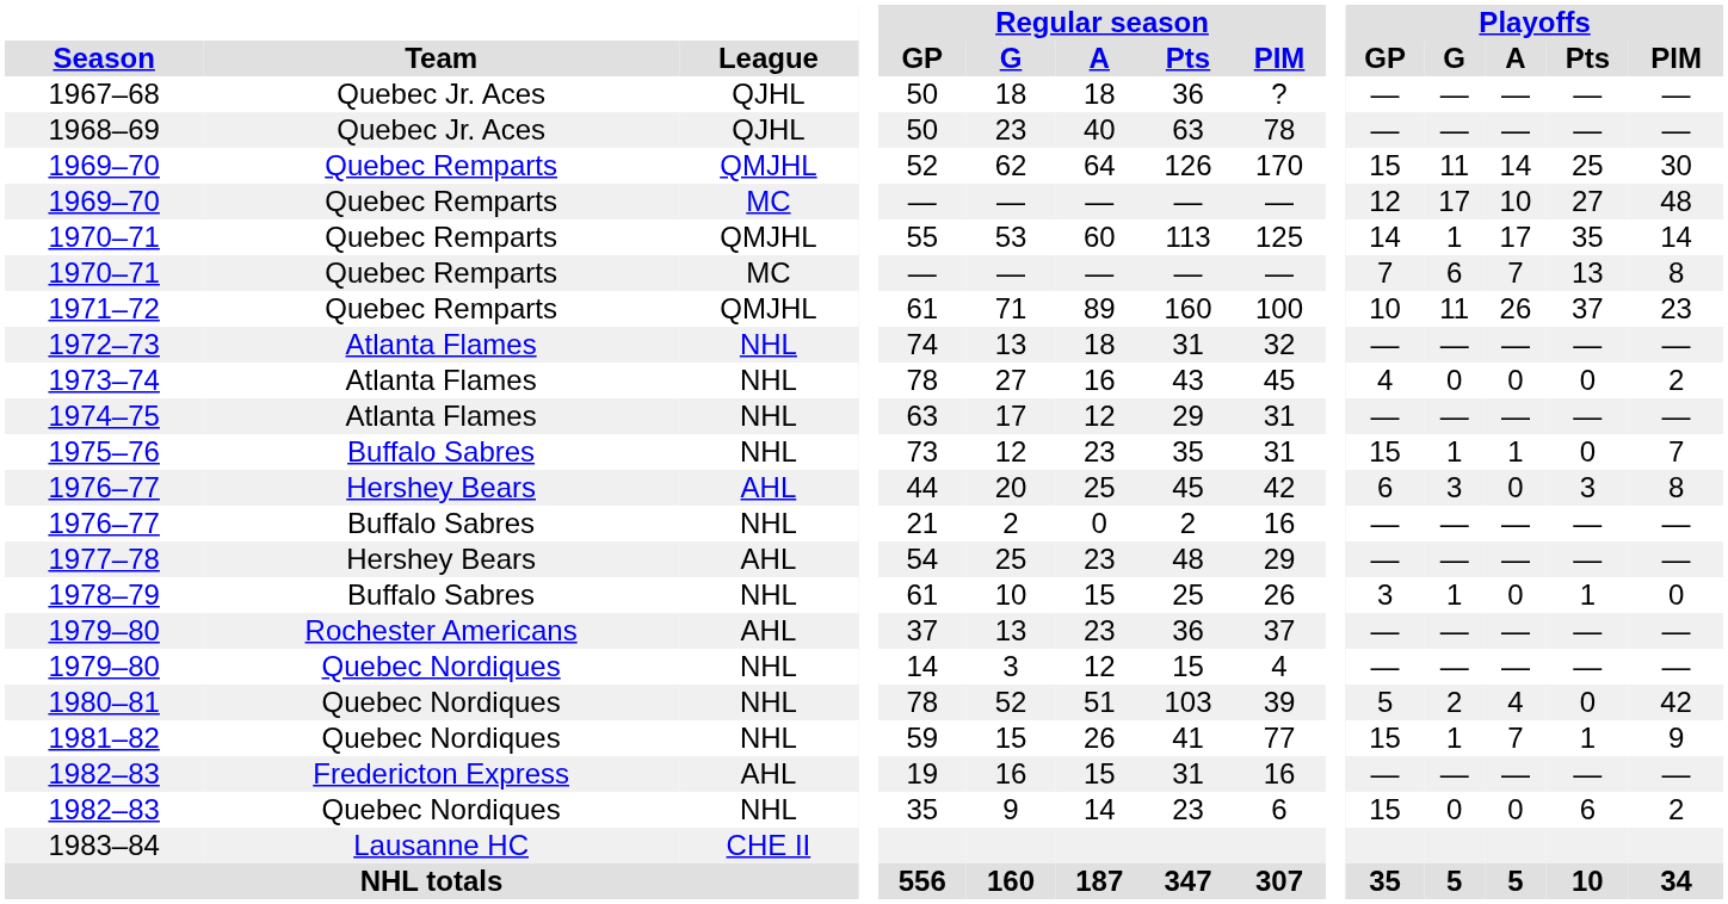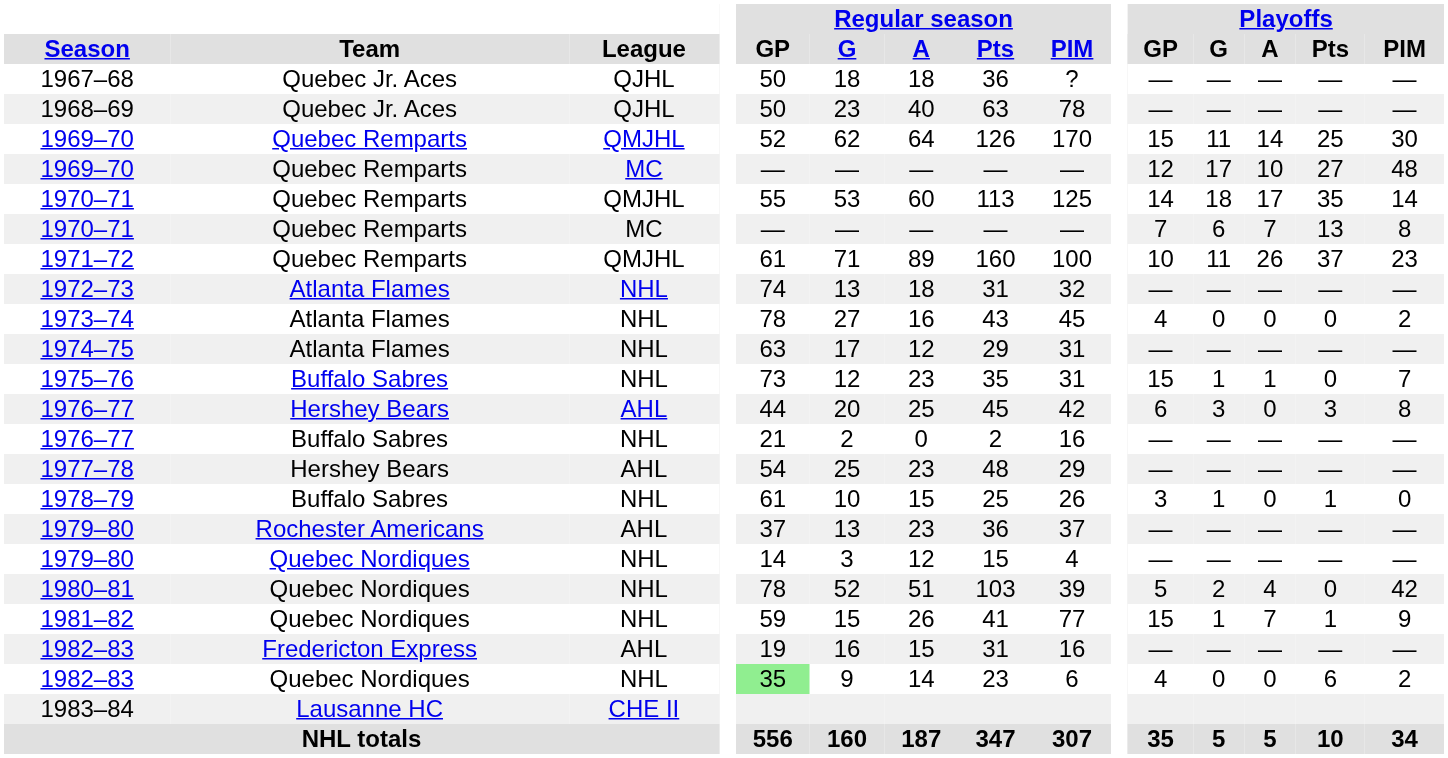 <table border="0" cellpadding="1" cellspacing="0" style="text-align:center; width:60em">
 <tr bgcolor="#e0e0e0">
 <th colspan="3" bgcolor="#ffffff"> </th>
 <th rowspan="99" bgcolor="#ffffff"> </th>
 <th colspan="5"><a href='#'>Regular season</a></th>
 <th rowspan="99" bgcolor="#ffffff"> </th>
 <th colspan="5"><a href='#'>Playoffs</a></th>
 </tr>
 <tr bgcolor="#e0e0e0">
 <th><a href='#'>Season</a></th>
 <th>Team</th>
 <th>League</th>
 <th>GP</th>
 <th><a href='#'>G</a></th>
 <th><a href='#'>A</a></th>
 <th><a href='#'>Pts</a></th>
 <th><a href='#'>PIM</a></th>
 <th>GP</th>
 <th>G</th>
 <th>A</th>
 <th>Pts</th>
 <th>PIM</th>
 </tr>
 <tr>
 <td>1967–68</td>
 <td>Quebec Jr. Aces</td>
 <td>QJHL</td>
 <td>50</td>
 <td>18</td>
 <td>18</td>
 <td>36</td>
 <td>?</td>
 <td>—</td>
 <td>—</td>
 <td>—</td>
 <td>—</td>
 <td>—</td>
 </tr>
 <tr style="background:#f0f0f0;">
 <td>1968–69</td>
 <td>Quebec Jr. Aces</td>
 <td>QJHL</td>
 <td>50</td>
 <td>23</td>
 <td>40</td>
 <td>63</td>
 <td>78</td>
 <td>—</td>
 <td>—</td>
 <td>—</td>
 <td>—</td>
 <td>—</td>
 </tr>
 <tr>
 <td><a href='#'>1969–70</a></td>
 <td><a href='#'>Quebec Remparts</a></td>
 <td><a href='#'>QMJHL</a></td>
 <td>52</td>
 <td>62</td>
 <td>64</td>
 <td>126</td>
 <td>170</td>
 <td>15</td>
 <td>11</td>
 <td>14</td>
 <td>25</td>
 <td>30</td>
 </tr>
 <tr style="background:#f0f0f0;">
 <td><a href='#'>1969–70</a></td>
 <td>Quebec Remparts</td>
 <td><a href='#'>MC</a></td>
 <td>—</td>
 <td>—</td>
 <td>—</td>
 <td>—</td>
 <td>—</td>
 <td>12</td>
 <td>17</td>
 <td>10</td>
 <td>27</td>
 <td>48</td>
 </tr>
 <tr>
 <td><a href='#'>1970–71</a></td>
 <td>Quebec Remparts</td>
 <td>QMJHL</td>
 <td>55</td>
 <td>53</td>
 <td>60</td>
 <td>113</td>
 <td>125</td>
 <td>14</td>
-<td>1</td>
+<td>18</td>
 <td>17</td>
 <td>35</td>
 <td>14</td>
 </tr>
 <tr style="background:#f0f0f0;">
 <td><a href='#'>1970–71</a></td>
 <td>Quebec Remparts</td>
 <td>MC</td>
 <td>—</td>
 <td>—</td>
 <td>—</td>
 <td>—</td>
 <td>—</td>
 <td>7</td>
 <td>6</td>
 <td>7</td>
 <td>13</td>
 <td>8</td>
 </tr>
 <tr>
 <td><a href='#'>1971–72</a></td>
 <td>Quebec Remparts</td>
 <td>QMJHL</td>
 <td>61</td>
 <td>71</td>
 <td>89</td>
 <td>160</td>
 <td>100</td>
 <td>10</td>
 <td>11</td>
 <td>26</td>
 <td>37</td>
 <td>23</td>
 </tr>
 <tr style="background:#f0f0f0;">
 <td><a href='#'>1972–73</a></td>
 <td><a href='#'>Atlanta Flames</a></td>
 <td><a href='#'>NHL</a></td>
 <td>74</td>
 <td>13</td>
 <td>18</td>
 <td>31</td>
 <td>32</td>
 <td>—</td>
 <td>—</td>
 <td>—</td>
 <td>—</td>
 <td>—</td>
 </tr>
 <tr>
 <td><a href='#'>1973–74</a></td>
 <td>Atlanta Flames</td>
 <td>NHL</td>
 <td>78</td>
 <td>27</td>
 <td>16</td>
 <td>43</td>
 <td>45</td>
 <td>4</td>
 <td>0</td>
 <td>0</td>
 <td>0</td>
 <td>2</td>
 </tr>
 <tr style="background:#f0f0f0;">
 <td><a href='#'>1974–75</a></td>
 <td>Atlanta Flames</td>
 <td>NHL</td>
 <td>63</td>
 <td>17</td>
 <td>12</td>
 <td>29</td>
 <td>31</td>
 <td>—</td>
 <td>—</td>
 <td>—</td>
 <td>—</td>
 <td>—</td>
 </tr>
 <tr>
 <td><a href='#'>1975–76</a></td>
 <td><a href='#'>Buffalo Sabres</a></td>
 <td>NHL</td>
 <td>73</td>
 <td>12</td>
 <td>23</td>
 <td>35</td>
 <td>31</td>
 <td>15</td>
 <td>1</td>
 <td>1</td>
 <td>0</td>
 <td>7</td>
 </tr>
 <tr style="background:#f0f0f0;">
 <td><a href='#'>1976–77</a></td>
 <td><a href='#'>Hershey Bears</a></td>
 <td><a href='#'>AHL</a></td>
 <td>44</td>
 <td>20</td>
 <td>25</td>
 <td>45</td>
 <td>42</td>
 <td>6</td>
 <td>3</td>
 <td>0</td>
 <td>3</td>
 <td>8</td>
 </tr>
 <tr>
 <td><a href='#'>1976–77</a></td>
 <td>Buffalo Sabres</td>
 <td>NHL</td>
 <td>21</td>
 <td>2</td>
 <td>0</td>
 <td>2</td>
 <td>16</td>
 <td>—</td>
 <td>—</td>
 <td>—</td>
 <td>—</td>
 <td>—</td>
 </tr>
 <tr style="background:#f0f0f0;">
 <td><a href='#'>1977–78</a></td>
 <td>Hershey Bears</td>
 <td>AHL</td>
 <td>54</td>
 <td>25</td>
 <td>23</td>
 <td>48</td>
 <td>29</td>
 <td>—</td>
 <td>—</td>
 <td>—</td>
 <td>—</td>
 <td>—</td>
 </tr>
 <tr>
 <td><a href='#'>1978–79</a></td>
 <td>Buffalo Sabres</td>
 <td>NHL</td>
 <td>61</td>
 <td>10</td>
 <td>15</td>
 <td>25</td>
 <td>26</td>
 <td>3</td>
 <td>1</td>
 <td>0</td>
 <td>1</td>
 <td>0</td>
 </tr>
 <tr style="background:#f0f0f0;">
 <td><a href='#'>1979–80</a></td>
 <td><a href='#'>Rochester Americans</a></td>
 <td>AHL</td>
 <td>37</td>
 <td>13</td>
 <td>23</td>
 <td>36</td>
 <td>37</td>
 <td>—</td>
 <td>—</td>
 <td>—</td>
 <td>—</td>
 <td>—</td>
 </tr>
 <tr>
 <td><a href='#'>1979–80</a></td>
 <td><a href='#'>Quebec Nordiques</a></td>
 <td>NHL</td>
 <td>14</td>
 <td>3</td>
 <td>12</td>
 <td>15</td>
 <td>4</td>
 <td>—</td>
 <td>—</td>
 <td>—</td>
 <td>—</td>
 <td>—</td>
 </tr>
 <tr style="background:#f0f0f0;">
 <td><a href='#'>1980–81</a></td>
 <td>Quebec Nordiques</td>
 <td>NHL</td>
 <td>78</td>
 <td>52</td>
 <td>51</td>
 <td>103</td>
 <td>39</td>
 <td>5</td>
 <td>2</td>
 <td>4</td>
 <td>0</td>
 <td>42</td>
 </tr>
 <tr>
 <td><a href='#'>1981–82</a></td>
 <td>Quebec Nordiques</td>
 <td>NHL</td>
 <td>59</td>
 <td>15</td>
 <td>26</td>
 <td>41</td>
 <td>77</td>
 <td>15</td>
 <td>1</td>
 <td>7</td>
 <td>1</td>
 <td>9</td>
 </tr>
 <tr style="background:#f0f0f0;">
 <td><a href='#'>1982–83</a></td>
 <td><a href='#'>Fredericton Express</a></td>
 <td>AHL</td>
 <td>19</td>
 <td>16</td>
 <td>15</td>
 <td>31</td>
 <td>16</td>
 <td>—</td>
 <td>—</td>
 <td>—</td>
 <td>—</td>
 <td>—</td>
 </tr>
 <tr>
 <td><a href='#'>1982–83</a></td>
 <td>Quebec Nordiques</td>
 <td>NHL</td>
-<td>35</td>
+<td style="background: lightgreen;">35</td>
 <td>9</td>
 <td>14</td>
 <td>23</td>
 <td>6</td>
-<td>15</td>
+<td>4</td>
 <td>0</td>
 <td>0</td>
 <td>6</td>
 <td>2</td>
 </tr>
 <tr style="background:#f0f0f0;">
 <td>1983–84</td>
 <td><a href='#'>Lausanne HC</a></td>
 <td><a href='#'>CHE II</a></td>
 <td></td>
 <td></td>
 <td></td>
 <td></td>
 <td></td>
 <td></td>
 <td></td>
 <td></td>
 <td></td>
 <td></td>
 </tr>
 <tr style="background:#e0e0e0;">
 <th colspan="3">NHL totals</th>
 <th>556</th>
 <th>160</th>
 <th>187</th>
 <th>347</th>
 <th>307</th>
 <th>35</th>
 <th>5</th>
 <th>5</th>
 <th>10</th>
 <th>34</th>
 </tr>
 </table>
